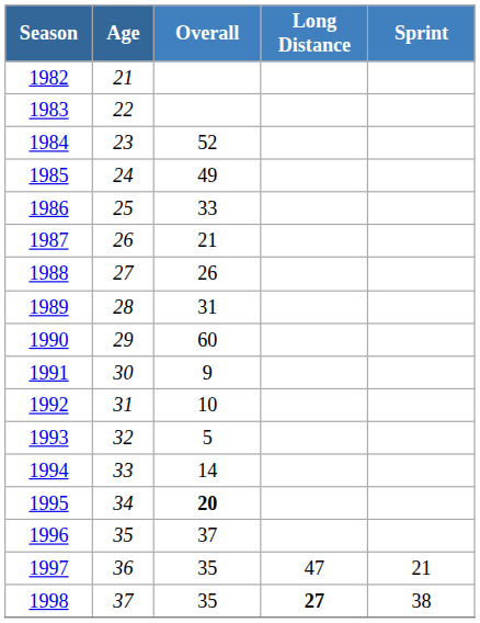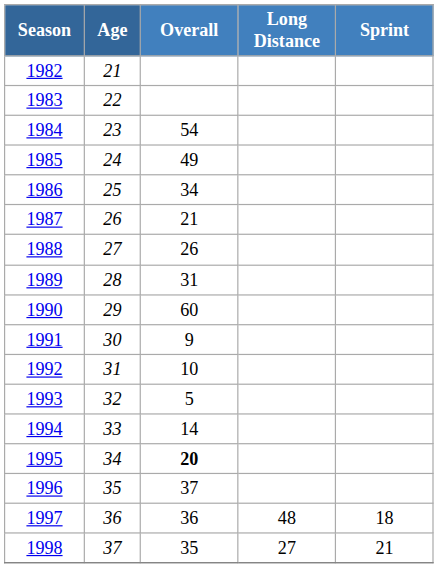 <table class="wikitable" style="font-size:95%; text-align:center; border:grey solid 1px; border-collapse:collapse; background:#ffffff;">
 <tr>
 <th style="background-color:#369; color:white; width:60px;" rowspan="2"> Season </th>
 <th style="background-color:#369; color:white; width:40px;" rowspan="2"> Age </th>
 </tr>
 <tr>
 <th style="background-color:#4180be; color:white; width:75px;">Overall</th>
 <th style="background-color:#4180be; color:white; width:75px;">Long Distance</th>
 <th style="background-color:#4180be; color:white; width:75px;">Sprint</th>
 </tr>
 <tr>
 <td><a href='#'>1982</a></td>
 <td><em>21</em></td>
 <td></td>
 <td></td>
 <td></td>
 </tr>
 <tr>
 <td><a href='#'>1983</a></td>
 <td><em>22</em></td>
 <td></td>
 <td></td>
 <td></td>
 </tr>
 <tr>
 <td><a href='#'>1984</a></td>
 <td><em>23</em></td>
-<td>52</td>
+<td>54</td>
 <td></td>
 <td></td>
 </tr>
 <tr>
 <td><a href='#'>1985</a></td>
 <td><em>24</em></td>
 <td>49</td>
 <td></td>
 <td></td>
 </tr>
 <tr>
 <td><a href='#'>1986</a></td>
 <td><em>25</em></td>
-<td>33</td>
+<td>34</td>
 <td></td>
 <td></td>
 </tr>
 <tr>
 <td><a href='#'>1987</a></td>
 <td><em>26</em></td>
 <td>21</td>
 <td></td>
 <td></td>
 </tr>
 <tr>
 <td><a href='#'>1988</a></td>
 <td><em>27</em></td>
 <td>26</td>
 <td></td>
 <td></td>
 </tr>
 <tr>
 <td><a href='#'>1989</a></td>
 <td><em>28</em></td>
 <td>31</td>
 <td></td>
 <td></td>
 </tr>
 <tr>
 <td><a href='#'>1990</a></td>
 <td><em>29</em></td>
 <td>60</td>
 <td></td>
 <td></td>
 </tr>
 <tr>
 <td><a href='#'>1991</a></td>
 <td><em>30</em></td>
 <td>9</td>
 <td></td>
 <td></td>
 </tr>
 <tr>
 <td><a href='#'>1992</a></td>
 <td><em>31</em></td>
 <td>10</td>
 <td></td>
 <td></td>
 </tr>
 <tr>
 <td><a href='#'>1993</a></td>
 <td><em>32</em></td>
 <td>5</td>
 <td></td>
 <td></td>
 </tr>
 <tr>
 <td><a href='#'>1994</a></td>
 <td><em>33</em></td>
 <td>14</td>
 <td></td>
 <td></td>
 </tr>
 <tr>
 <td><a href='#'>1995</a></td>
 <td><em>34</em></td>
 <td><strong>20</strong></td>
 <td></td>
 <td></td>
 </tr>
 <tr>
 <td><a href='#'>1996</a></td>
 <td><em>35</em></td>
 <td>37</td>
 <td></td>
 <td></td>
 </tr>
 <tr>
 <td><a href='#'>1997</a></td>
 <td><em>36</em></td>
-<td>35</td>
-<td>47</td>
-<td>21</td>
+<td>36</td>
+<td>48</td>
+<td>18</td>
 </tr>
 <tr>
 <td><a href='#'>1998</a></td>
 <td><em>37</em></td>
 <td>35</td>
-<td><strong>27</strong></td>
-<td>38</td>
+<td>27</td>
+<td>21</td>
 </tr>
 <tr>
 </tr>
 </table>
